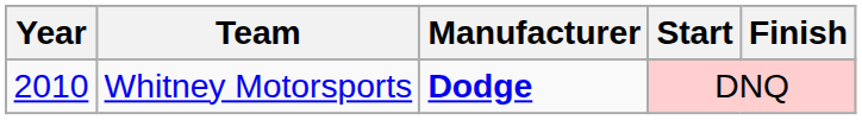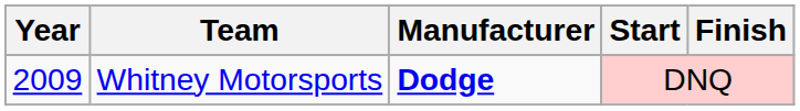 <table class="wikitable" style="font-size: 90%;">
 <tr>
 <th>Year</th>
 <th>Team</th>
 <th>Manufacturer</th>
 <th>Start</th>
 <th>Finish</th>
 </tr>
 <tr>
-<td><a href='#'>2010</a></td>
+<td><a href='#'>2009</a></td>
 <td><a href='#'>Whitney Motorsports</a></td>
 <td><strong><a href='#'>Dodge</a></strong></td>
 <td colspan=2 align=center style="background:#FFCFCF;">DNQ</td>
 </tr>
 </table>
